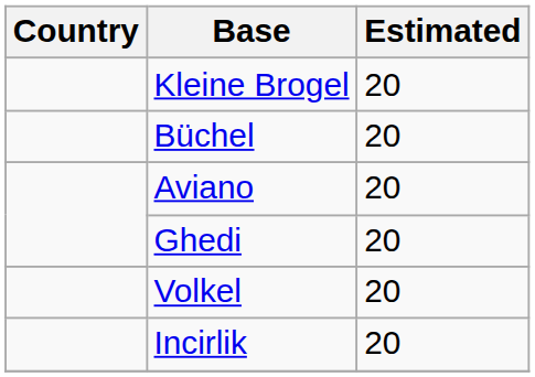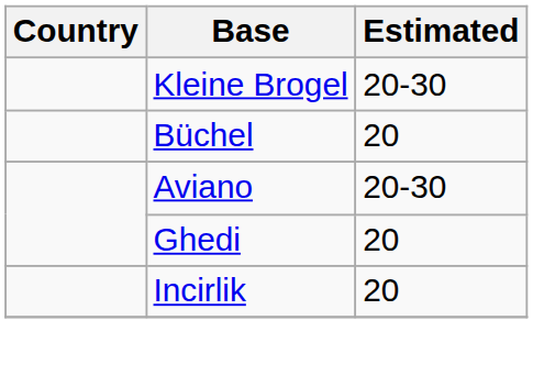 <table class="wikitable sortable" align="right" border="1">
 <tr>
 <th>Country</th>
 <th>Base</th>
 <th>Estimated</th>
 </tr>
 <tr>
 <td></td>
 <td><a href='#'>Kleine Brogel</a></td>
-<td>20</td>
+<td>20-30</td>
 </tr>
 <tr>
 <td></td>
 <td><a href='#'>Büchel</a></td>
 <td>20</td>
 </tr>
 <tr>
 <td rowspan="2"></td>
 <td><a href='#'>Aviano</a></td>
-<td>20</td>
+<td>20-30</td>
 </tr>
 <tr>
 <td><a href='#'>Ghedi</a></td>
-<td>20</td>
-</tr>
-<tr>
-<td></td>
-<td><a href='#'>Volkel</a></td>
 <td>20</td>
 </tr>
 <tr>
 <td></td>
 <td><a href='#'>Incirlik</a></td>
 <td>20</td>
 </tr>
 <tr>
 </tr>
 </table>
